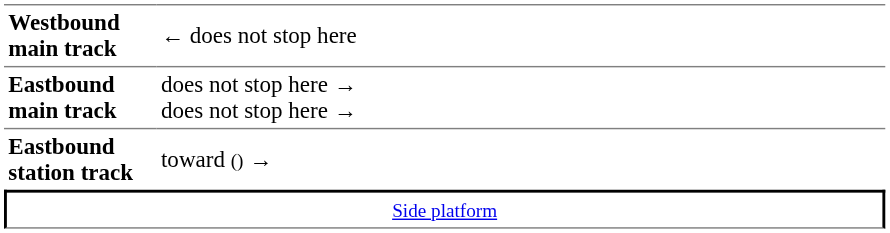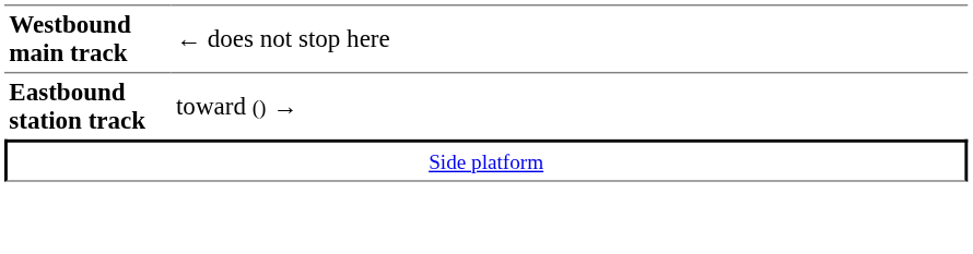 <table table border=0 cellspacing=0 cellpadding=3>
 <tr>
 <td style="border-bottom:solid 1px gray;border-top:solid 1px gray;" width=100><strong>Westbound<br>main track</strong></td>
 <td style="border-bottom:solid 1px gray;border-top:solid 1px gray;" width=500>← <strong></strong> does not stop here</td>
-</tr>
-<tr>
-<td style="border-bottom:solid 1px gray;" width=100><strong>Eastbound<br>main track</strong></td>
-<td style="border-bottom:solid 1px gray;" width=500> <strong></strong> does not stop here →<br> <strong></strong> does not stop here →</td>
 </tr>
 <tr>
 <td style="border-bottom:solid 0px gray;" width=100><strong>Eastbound station track</strong></td>
 <td style="border-bottom:solid 0px gray;" width=500> <strong></strong> toward  <small>()</small> →</td>
 </tr>
 <tr>
 <td style="border-top:solid 2px black;border-right:solid 2px black;border-left:solid 2px black;border-bottom:solid 1px gray;text-align:center;" colspan=2><small><a href='#'>Side platform</a></small></td>
 </tr>
 </table>
